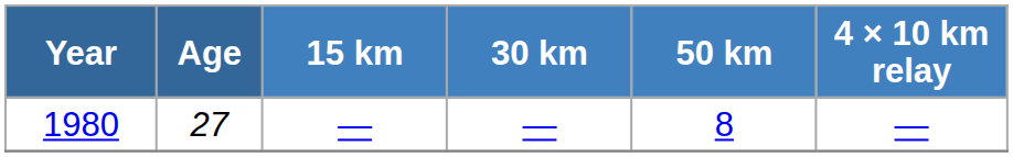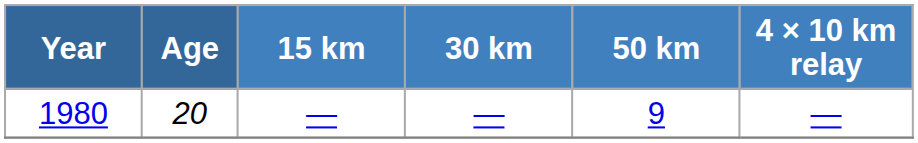 <table class="wikitable" style="font-size:95%; text-align:center; border:grey solid 1px; border-collapse:collapse; background:#ffffff;">
 <tr>
 <th style="background-color:#369; color:white; width:60px;"> Year </th>
 <th style="background-color:#369; color:white; width:40px;"> Age </th>
 <th style="background-color:#4180be; color:white; width:75px;"> 15 km </th>
 <th style="background-color:#4180be; color:white; width:75px;"> 30 km </th>
 <th style="background-color:#4180be; color:white; width:75px;"> 50 km </th>
 <th style="background-color:#4180be; color:white; width:75px;"> 4 × 10 km <br> relay </th>
 </tr>
 <tr>
 <td><a href='#'>1980</a></td>
-<td><em>27</em></td>
+<td><em>20</em></td>
 <td><a href='#'>—</a></td>
 <td><a href='#'>—</a></td>
-<td><a href='#'>8</a></td>
+<td><a href='#'>9</a></td>
 <td><a href='#'>—</a></td>
 </tr>
 <tr>
 </tr>
 </table>
